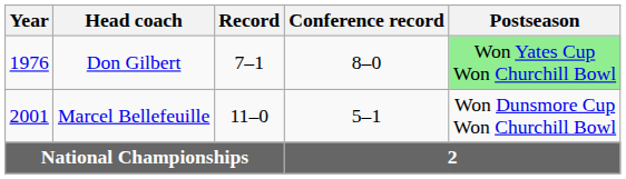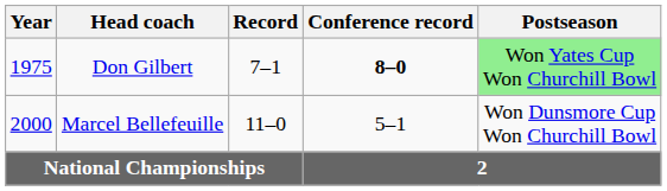 <table class="wikitable" style="text-align:center">
 <tr>
 <th>Year</th>
 <th>Head coach</th>
 <th>Record</th>
 <th>Conference record</th>
 <th>Postseason</th>
 </tr>
 <tr>
-<td><a href='#'>1976</a></td>
+<td><a href='#'>1975</a></td>
 <td><a href='#'>Don Gilbert</a></td>
 <td>7–1</td>
-<td>8–0</td>
+<td><strong>8–0</strong></td>
 <td style="background: lightgreen;">Won <a href='#'>Yates Cup</a><br>Won <a href='#'>Churchill Bowl</a></td>
 </tr>
 <tr>
-<td><a href='#'>2001</a></td>
+<td><a href='#'>2000</a></td>
 <td><a href='#'>Marcel Bellefeuille</a></td>
 <td>11–0</td>
 <td>5–1</td>
 <td>Won <a href='#'>Dunsmore Cup</a><br>Won <a href='#'>Churchill Bowl</a></td>
 </tr>
 <tr style="background:#666666; color:white;">
 <td colspan="3"><strong>National Championships</strong></td>
 <td colspan="3"><strong>2</strong></td>
 </tr>
 </table>
